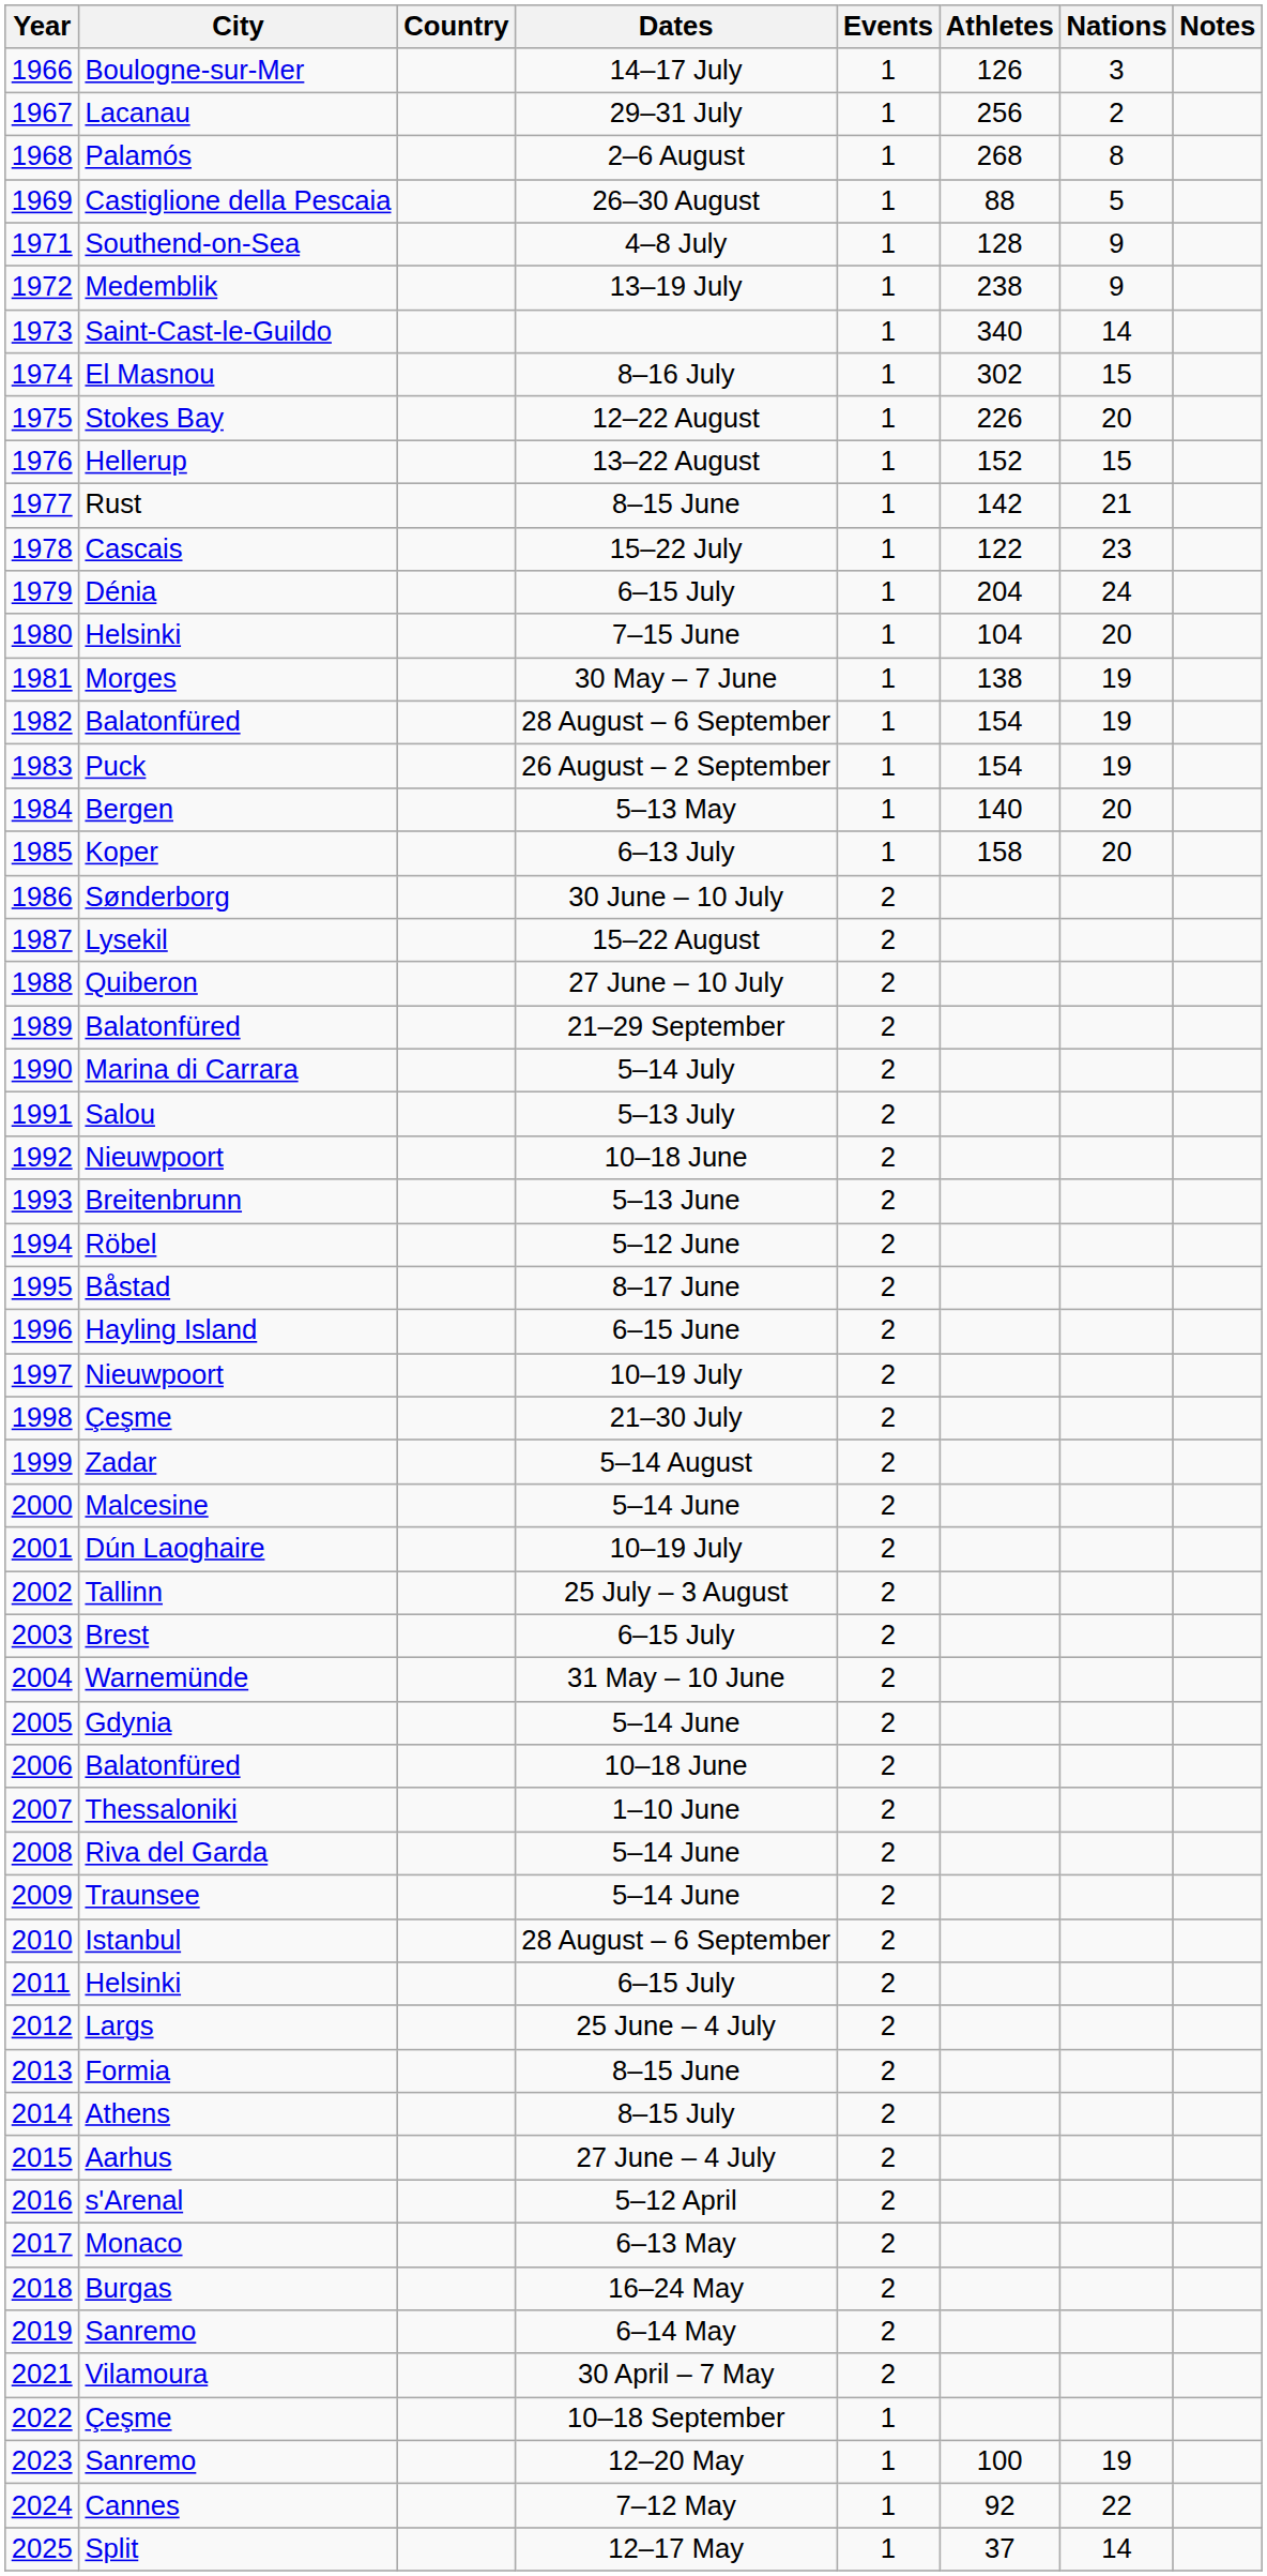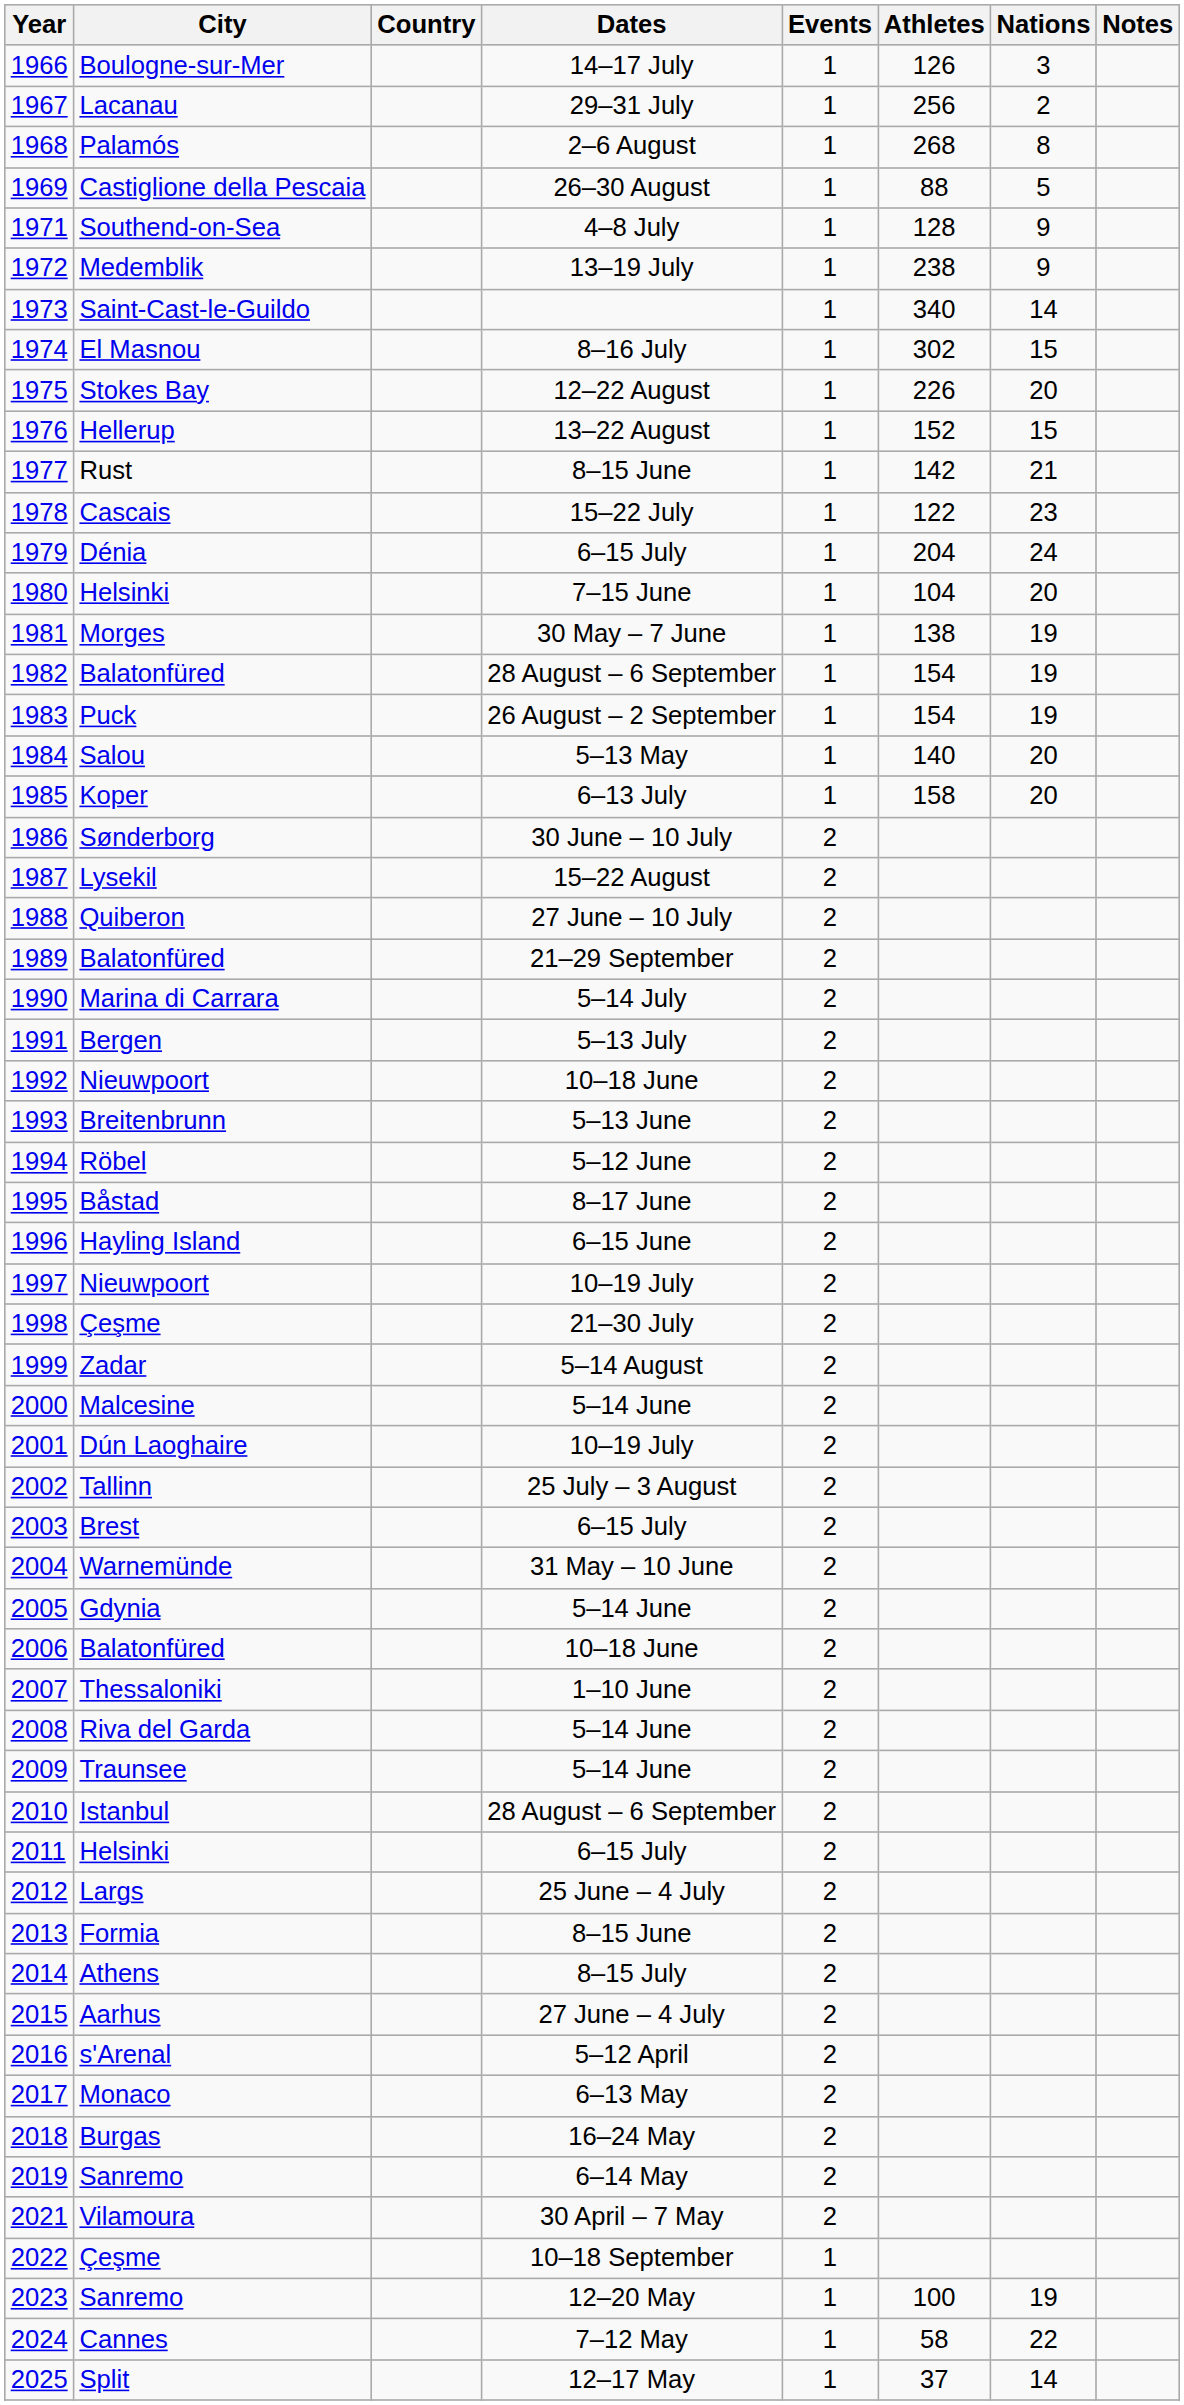 <table class="wikitable">
 <tr>
 <th>Year</th>
 <th>City</th>
 <th>Country</th>
 <th>Dates</th>
 <th>Events</th>
 <th>Athletes</th>
 <th>Nations</th>
 <th>Notes</th>
 </tr>
 <tr>
 <td><a href='#'>1966</a></td>
 <td><a href='#'>Boulogne-sur-Mer</a></td>
 <td></td>
 <td align=center>14–17 July</td>
 <td align=center>1</td>
 <td align=center>126</td>
 <td align=center>3</td>
 <td></td>
 </tr>
 <tr>
 <td><a href='#'>1967</a></td>
 <td><a href='#'>Lacanau</a></td>
 <td></td>
 <td align=center>29–31 July</td>
 <td align=center>1</td>
 <td align=center>256</td>
 <td align=center>2</td>
 <td></td>
 </tr>
 <tr>
 <td><a href='#'>1968</a></td>
 <td><a href='#'>Palamós</a></td>
 <td></td>
 <td align=center>2–6 August</td>
 <td align=center>1</td>
 <td align=center>268</td>
 <td align=center>8</td>
 <td></td>
 </tr>
 <tr>
 <td><a href='#'>1969</a></td>
 <td><a href='#'>Castiglione della Pescaia</a></td>
 <td></td>
 <td align=center>26–30 August</td>
 <td align=center>1</td>
 <td align=center>88</td>
 <td align=center>5</td>
 <td></td>
 </tr>
 <tr>
 <td><a href='#'>1971</a></td>
 <td><a href='#'>Southend-on-Sea</a></td>
 <td></td>
 <td align=center>4–8 July</td>
 <td align=center>1</td>
 <td align=center>128</td>
 <td align=center>9</td>
 <td></td>
 </tr>
 <tr>
 <td><a href='#'>1972</a></td>
 <td><a href='#'>Medemblik</a></td>
 <td></td>
 <td align=center>13–19 July</td>
 <td align=center>1</td>
 <td align=center>238</td>
 <td align=center>9</td>
 <td></td>
 </tr>
 <tr>
 <td><a href='#'>1973</a></td>
 <td><a href='#'>Saint-Cast-le-Guildo</a></td>
 <td></td>
 <td align=center></td>
 <td align=center>1</td>
 <td align=center>340</td>
 <td align=center>14</td>
 <td></td>
 </tr>
 <tr>
 <td><a href='#'>1974</a></td>
 <td><a href='#'>El Masnou</a></td>
 <td></td>
 <td align=center>8–16 July</td>
 <td align=center>1</td>
 <td align=center>302</td>
 <td align=center>15</td>
 <td></td>
 </tr>
 <tr>
 <td><a href='#'>1975</a></td>
 <td><a href='#'>Stokes Bay</a></td>
 <td></td>
 <td align=center>12–22 August</td>
 <td align=center>1</td>
 <td align=center>226</td>
 <td align=center>20</td>
 <td></td>
 </tr>
 <tr>
 <td><a href='#'>1976</a></td>
 <td><a href='#'>Hellerup</a></td>
 <td></td>
 <td align=center>13–22 August</td>
 <td align=center>1</td>
 <td align=center>152</td>
 <td align=center>15</td>
 <td></td>
 </tr>
 <tr>
 <td><a href='#'>1977</a></td>
 <td>Rust</td>
 <td></td>
 <td align=center>8–15 June</td>
 <td align=center>1</td>
 <td align=center>142</td>
 <td align=center>21</td>
 <td></td>
 </tr>
 <tr>
 <td><a href='#'>1978</a></td>
 <td><a href='#'>Cascais</a></td>
 <td></td>
 <td align=center>15–22 July</td>
 <td align=center>1</td>
 <td align=center>122</td>
 <td align=center>23</td>
 <td></td>
 </tr>
 <tr>
 <td><a href='#'>1979</a></td>
 <td><a href='#'>Dénia</a></td>
 <td></td>
 <td align=center>6–15 July</td>
 <td align=center>1</td>
 <td align=center>204</td>
 <td align=center>24</td>
 <td></td>
 </tr>
 <tr>
 <td><a href='#'>1980</a></td>
 <td><a href='#'>Helsinki</a></td>
 <td></td>
 <td align=center>7–15 June</td>
 <td align=center>1</td>
 <td align=center>104</td>
 <td align=center>20</td>
 <td></td>
 </tr>
 <tr>
 <td><a href='#'>1981</a></td>
 <td><a href='#'>Morges</a></td>
 <td></td>
 <td align=center>30 May – 7 June</td>
 <td align=center>1</td>
 <td align=center>138</td>
 <td align=center>19</td>
 <td></td>
 </tr>
 <tr>
 <td><a href='#'>1982</a></td>
 <td><a href='#'>Balatonfüred</a></td>
 <td></td>
 <td align=center>28 August – 6 September</td>
 <td align=center>1</td>
 <td align=center>154</td>
 <td align=center>19</td>
 <td></td>
 </tr>
 <tr>
 <td><a href='#'>1983</a></td>
 <td><a href='#'>Puck</a></td>
 <td></td>
 <td align=center>26 August – 2 September</td>
 <td align=center>1</td>
 <td align=center>154</td>
 <td align=center>19</td>
 <td></td>
 </tr>
 <tr>
 <td><a href='#'>1984</a></td>
-<td><a href='#'>Bergen</a></td>
+<td><a href='#'>Salou</a></td>
 <td></td>
 <td align=center>5–13 May</td>
 <td align=center>1</td>
 <td align=center>140</td>
 <td align=center>20</td>
 <td></td>
 </tr>
 <tr>
 <td><a href='#'>1985</a></td>
 <td><a href='#'>Koper</a></td>
 <td></td>
 <td align=center>6–13 July</td>
 <td align=center>1</td>
 <td align=center>158</td>
 <td align=center>20</td>
 <td></td>
 </tr>
 <tr>
 <td><a href='#'>1986</a></td>
 <td><a href='#'>Sønderborg</a></td>
 <td></td>
 <td align=center>30 June – 10 July</td>
 <td align=center>2</td>
 <td align=center></td>
 <td align=center></td>
 <td></td>
 </tr>
 <tr>
 <td><a href='#'>1987</a></td>
 <td><a href='#'>Lysekil</a></td>
 <td></td>
 <td align=center>15–22 August</td>
 <td align=center>2</td>
 <td align=center></td>
 <td align=center></td>
 <td></td>
 </tr>
 <tr>
 <td><a href='#'>1988</a></td>
 <td><a href='#'>Quiberon</a></td>
 <td></td>
 <td align=center>27 June – 10 July</td>
 <td align=center>2</td>
 <td align=center></td>
 <td align=center></td>
 <td></td>
 </tr>
 <tr>
 <td><a href='#'>1989</a></td>
 <td><a href='#'>Balatonfüred</a></td>
 <td></td>
 <td align=center>21–29 September</td>
 <td align=center>2</td>
 <td align=center></td>
 <td align=center></td>
 <td></td>
 </tr>
 <tr>
 <td><a href='#'>1990</a></td>
 <td><a href='#'>Marina di Carrara</a></td>
 <td></td>
 <td align=center>5–14 July</td>
 <td align=center>2</td>
 <td align=center></td>
 <td align=center></td>
 <td></td>
 </tr>
 <tr>
 <td><a href='#'>1991</a></td>
-<td><a href='#'>Salou</a></td>
+<td><a href='#'>Bergen</a></td>
 <td></td>
 <td align=center>5–13 July</td>
 <td align=center>2</td>
 <td align=center></td>
 <td align=center></td>
 <td></td>
 </tr>
 <tr>
 <td><a href='#'>1992</a></td>
 <td><a href='#'>Nieuwpoort</a></td>
 <td></td>
 <td align=center>10–18 June</td>
 <td align=center>2</td>
 <td align=center></td>
 <td align=center></td>
 <td></td>
 </tr>
 <tr>
 <td><a href='#'>1993</a></td>
 <td><a href='#'>Breitenbrunn</a></td>
 <td></td>
 <td align=center>5–13 June</td>
 <td align=center>2</td>
 <td align=center></td>
 <td align=center></td>
 <td></td>
 </tr>
 <tr>
 <td><a href='#'>1994</a></td>
 <td><a href='#'>Röbel</a></td>
 <td></td>
 <td align=center>5–12 June</td>
 <td align=center>2</td>
 <td align=center></td>
 <td align=center></td>
 <td></td>
 </tr>
 <tr>
 <td><a href='#'>1995</a></td>
 <td><a href='#'>Båstad</a></td>
 <td></td>
 <td align=center>8–17 June</td>
 <td align=center>2</td>
 <td align=center></td>
 <td align=center></td>
 <td></td>
 </tr>
 <tr>
 <td><a href='#'>1996</a></td>
 <td><a href='#'>Hayling Island</a></td>
 <td></td>
 <td align=center>6–15 June</td>
 <td align=center>2</td>
 <td align=center></td>
 <td align=center></td>
 <td></td>
 </tr>
 <tr>
 <td><a href='#'>1997</a></td>
 <td><a href='#'>Nieuwpoort</a></td>
 <td></td>
 <td align=center>10–19 July</td>
 <td align=center>2</td>
 <td align=center></td>
 <td align=center></td>
 <td></td>
 </tr>
 <tr>
 <td><a href='#'>1998</a></td>
 <td><a href='#'>Çeşme</a></td>
 <td></td>
 <td align=center>21–30 July</td>
 <td align=center>2</td>
 <td align=center></td>
 <td align=center></td>
 <td></td>
 </tr>
 <tr>
 <td><a href='#'>1999</a></td>
 <td><a href='#'>Zadar</a></td>
 <td></td>
 <td align=center>5–14 August</td>
 <td align=center>2</td>
 <td align=center></td>
 <td align=center></td>
 <td></td>
 </tr>
 <tr>
 <td><a href='#'>2000</a></td>
 <td><a href='#'>Malcesine</a></td>
 <td></td>
 <td align=center>5–14 June</td>
 <td align=center>2</td>
 <td align=center></td>
 <td align=center></td>
 <td></td>
 </tr>
 <tr>
 <td><a href='#'>2001</a></td>
 <td><a href='#'>Dún Laoghaire</a></td>
 <td></td>
 <td align=center>10–19 July</td>
 <td align=center>2</td>
 <td align=center></td>
 <td align=center></td>
 <td></td>
 </tr>
 <tr>
 <td><a href='#'>2002</a></td>
 <td><a href='#'>Tallinn</a></td>
 <td></td>
 <td align=center>25 July – 3 August</td>
 <td align=center>2</td>
 <td align=center></td>
 <td align=center></td>
 <td></td>
 </tr>
 <tr>
 <td><a href='#'>2003</a></td>
 <td><a href='#'>Brest</a></td>
 <td></td>
 <td align=center>6–15 July</td>
 <td align=center>2</td>
 <td align=center></td>
 <td align=center></td>
 <td></td>
 </tr>
 <tr>
 <td><a href='#'>2004</a></td>
 <td><a href='#'>Warnemünde</a></td>
 <td></td>
 <td align=center>31 May – 10 June</td>
 <td align=center>2</td>
 <td align=center></td>
 <td align=center></td>
 <td></td>
 </tr>
 <tr>
 <td><a href='#'>2005</a></td>
 <td><a href='#'>Gdynia</a></td>
 <td></td>
 <td align=center>5–14 June</td>
 <td align=center>2</td>
 <td align=center></td>
 <td align=center></td>
 <td></td>
 </tr>
 <tr>
 <td><a href='#'>2006</a></td>
 <td><a href='#'>Balatonfüred</a></td>
 <td></td>
 <td align=center>10–18 June</td>
 <td align=center>2</td>
 <td align=center></td>
 <td align=center></td>
 <td></td>
 </tr>
 <tr>
 <td><a href='#'>2007</a></td>
 <td><a href='#'>Thessaloniki</a></td>
 <td></td>
 <td align=center>1–10 June</td>
 <td align=center>2</td>
 <td align=center></td>
 <td align=center></td>
 <td></td>
 </tr>
 <tr>
 <td><a href='#'>2008</a></td>
 <td><a href='#'>Riva del Garda</a></td>
 <td></td>
 <td align=center>5–14 June</td>
 <td align=center>2</td>
 <td align=center></td>
 <td align=center></td>
 <td></td>
 </tr>
 <tr>
 <td><a href='#'>2009</a></td>
 <td><a href='#'>Traunsee</a></td>
 <td></td>
 <td align=center>5–14 June</td>
 <td align=center>2</td>
 <td align=center></td>
 <td align=center></td>
 <td></td>
 </tr>
 <tr>
 <td><a href='#'>2010</a></td>
 <td><a href='#'>Istanbul</a></td>
 <td></td>
 <td align=center>28 August – 6 September</td>
 <td align=center>2</td>
 <td align=center></td>
 <td align=center></td>
 <td></td>
 </tr>
 <tr>
 <td><a href='#'>2011</a></td>
 <td><a href='#'>Helsinki</a></td>
 <td></td>
 <td align=center>6–15 July</td>
 <td align=center>2</td>
 <td align=center></td>
 <td align=center></td>
 <td></td>
 </tr>
 <tr>
 <td><a href='#'>2012</a></td>
 <td><a href='#'>Largs</a></td>
 <td></td>
 <td align=center>25 June – 4 July</td>
 <td align=center>2</td>
 <td align=center></td>
 <td align=center></td>
 <td></td>
 </tr>
 <tr>
 <td><a href='#'>2013</a></td>
 <td><a href='#'>Formia</a></td>
 <td></td>
 <td align=center>8–15 June</td>
 <td align=center>2</td>
 <td align=center></td>
 <td align=center></td>
 <td></td>
 </tr>
 <tr>
 <td><a href='#'>2014</a></td>
 <td><a href='#'>Athens</a></td>
 <td></td>
 <td align=center>8–15 July</td>
 <td align=center>2</td>
 <td align=center></td>
 <td align=center></td>
 <td></td>
 </tr>
 <tr>
 <td><a href='#'>2015</a></td>
 <td><a href='#'>Aarhus</a></td>
 <td></td>
 <td align=center>27 June – 4 July</td>
 <td align=center>2</td>
 <td align=center></td>
 <td align=center></td>
 <td></td>
 </tr>
 <tr>
 <td><a href='#'>2016</a></td>
 <td><a href='#'>s'Arenal</a></td>
 <td></td>
 <td align=center>5–12 April</td>
 <td align=center>2</td>
 <td align=center></td>
 <td align=center></td>
 <td></td>
 </tr>
 <tr>
 <td><a href='#'>2017</a></td>
 <td><a href='#'>Monaco</a></td>
 <td></td>
 <td align=center>6–13 May</td>
 <td align=center>2</td>
 <td align=center></td>
 <td align=center></td>
 <td></td>
 </tr>
 <tr>
 <td><a href='#'>2018</a></td>
 <td><a href='#'>Burgas</a></td>
 <td></td>
 <td align=center>16–24 May</td>
 <td align=center>2</td>
 <td align=center></td>
 <td align=center></td>
 <td></td>
 </tr>
 <tr>
 <td><a href='#'>2019</a></td>
 <td><a href='#'>Sanremo</a></td>
 <td></td>
 <td align=center>6–14 May</td>
 <td align=center>2</td>
 <td align=center></td>
 <td align=center></td>
 <td></td>
 </tr>
 <tr>
 <td><a href='#'>2021</a></td>
 <td><a href='#'>Vilamoura</a></td>
 <td></td>
 <td align=center>30 April – 7 May</td>
 <td align=center>2</td>
 <td align=center></td>
 <td align=center></td>
 <td></td>
 </tr>
 <tr>
 <td><a href='#'>2022</a></td>
 <td><a href='#'>Çeşme</a></td>
 <td></td>
 <td align=center>10–18 September</td>
 <td align=center>1</td>
 <td align=center></td>
 <td align=center></td>
 <td></td>
 </tr>
 <tr>
 <td><a href='#'>2023</a></td>
 <td><a href='#'>Sanremo</a></td>
 <td></td>
 <td align=center>12–20 May</td>
 <td align=center>1</td>
 <td align=center>100</td>
 <td align=center>19</td>
 <td></td>
 </tr>
 <tr>
 <td><a href='#'>2024</a></td>
 <td><a href='#'>Cannes</a></td>
 <td></td>
 <td align=center>7–12 May</td>
 <td align=center>1</td>
-<td align=center>92</td>
+<td align=center>58</td>
 <td align=center>22</td>
 <td></td>
 </tr>
 <tr>
 <td><a href='#'>2025</a></td>
 <td><a href='#'>Split</a></td>
 <td></td>
 <td align=center>12–17 May</td>
 <td align=center>1</td>
 <td align=center>37</td>
 <td align=center>14</td>
 <td></td>
 </tr>
 </table>
